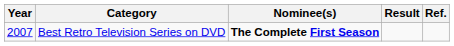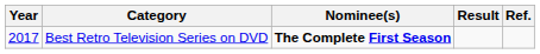 <table class="wikitable">
 <tr>
 <th>Year</th>
 <th>Category</th>
 <th>Nominee(s)</th>
 <th>Result</th>
 <th>Ref.</th>
 </tr>
 <tr>
-<td><a href='#'>2007</a></td>
+<td><a href='#'>2017</a></td>
 <td><a href='#'>Best Retro Television Series on DVD</a></td>
 <td><strong>The Complete <a href='#'>First Season</a></strong></td>
 <td></td>
 <td align="center"></td>
 </tr>
 </table>
